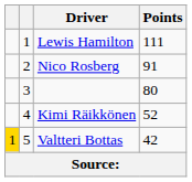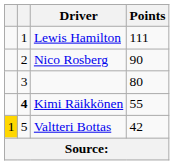 <table class="wikitable" style="font-size: 85%;">
 <tr>
 <th></th>
 <th></th>
 <th>Driver</th>
 <th>Points</th>
 </tr>
 <tr>
 <td align="left"></td>
 <td align="center">1</td>
 <td> <a href='#'>Lewis Hamilton</a></td>
 <td align="left">111</td>
 </tr>
 <tr>
 <td align="left"></td>
 <td align="center">2</td>
 <td> <a href='#'>Nico Rosberg</a></td>
-<td align="left">91</td>
+<td align="left">90</td>
 </tr>
 <tr>
 <td align="left"></td>
 <td align="center">3</td>
 <td></td>
 <td align="left">80</td>
 </tr>
 <tr>
 <td align="left"></td>
-<td align="center">4</td>
+<td align="center"><strong>4</strong></td>
 <td> <a href='#'>Kimi Räikkönen</a></td>
-<td align="left">52</td>
+<td align="left">55</td>
 </tr>
 <tr>
 <td align="left" style="background: gold;"> 1</td>
 <td align="center">5</td>
 <td> <a href='#'>Valtteri Bottas</a></td>
 <td align="left">42</td>
 </tr>
 <tr>
 <th colspan=4>Source:</th>
 </tr>
 </table>
